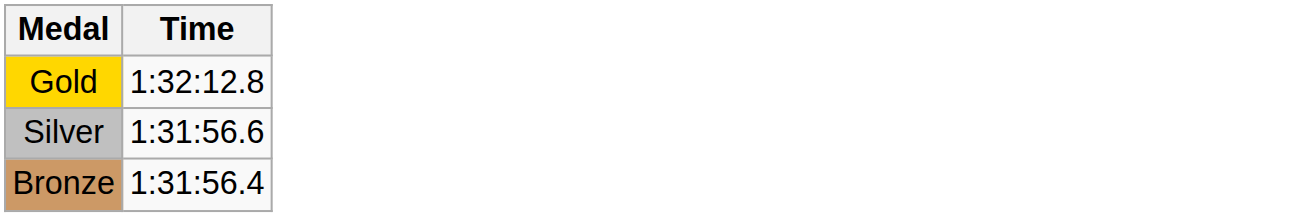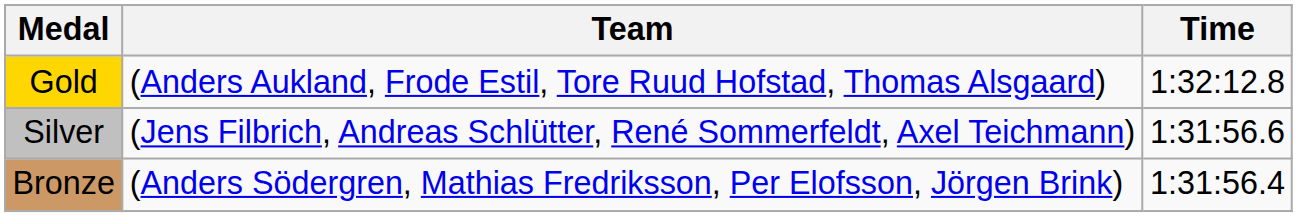 <table class="wikitable">
 <tr>
 <th>Medal</th>
+<th>Team</th>
 <th>Time</th>
 </tr>
 <tr>
 <td style="text-align:center;background-color:gold;">Gold</td>
+<td> (<a href='#'>Anders Aukland</a>, <a href='#'>Frode Estil</a>, <a href='#'>Tore Ruud Hofstad</a>, <a href='#'>Thomas Alsgaard</a>)</td>
 <td>1:32:12.8</td>
 </tr>
 <tr>
 <td style="text-align:center;background-color:silver;">Silver</td>
+<td> (<a href='#'>Jens Filbrich</a>, <a href='#'>Andreas Schlütter</a>, <a href='#'>René Sommerfeldt</a>, <a href='#'>Axel Teichmann</a>)</td>
 <td>1:31:56.6</td>
 </tr>
 <tr>
 <td style="text-align:center;background-color:#CC9966;">Bronze</td>
+<td> (<a href='#'>Anders Södergren</a>, <a href='#'>Mathias Fredriksson</a>, <a href='#'>Per Elofsson</a>, <a href='#'>Jörgen Brink</a>)</td>
 <td>1:31:56.4</td>
 </tr>
 </table>
